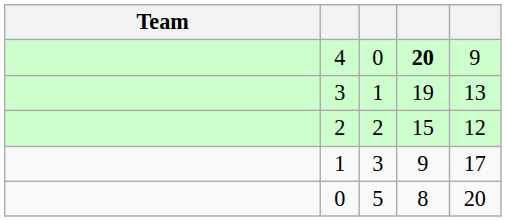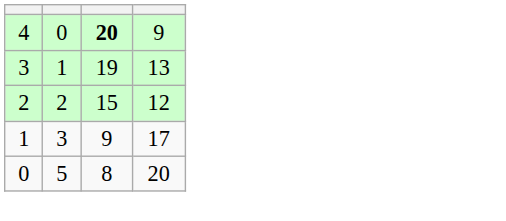 <table class="wikitable" style="text-align:center;">
 <tr>
-<th width=220>Team</th>
 <th width=20></th>
 <th width=20></th>
 <th width=30></th>
 <th width=30></th>
 </tr>
 <tr bgcolor="#ccffcc">
-<td align=left></td>
 <td>4</td>
 <td>0</td>
 <td><strong>20</strong></td>
 <td>9</td>
 </tr>
 <tr bgcolor="#ccffcc">
-<td align=left></td>
 <td>3</td>
 <td>1</td>
 <td>19</td>
 <td>13</td>
 </tr>
 <tr bgcolor="#ccffcc">
-<td align=left></td>
 <td>2</td>
 <td>2</td>
 <td>15</td>
 <td>12</td>
 </tr>
 <tr>
-<td align=left></td>
 <td>1</td>
 <td>3</td>
 <td>9</td>
 <td>17</td>
 </tr>
 <tr>
-<td align=left></td>
 <td>0</td>
 <td>5</td>
 <td>8</td>
 <td>20</td>
 </tr>
 </table>
